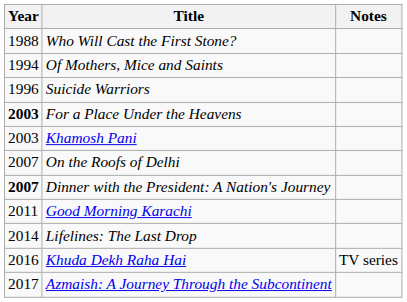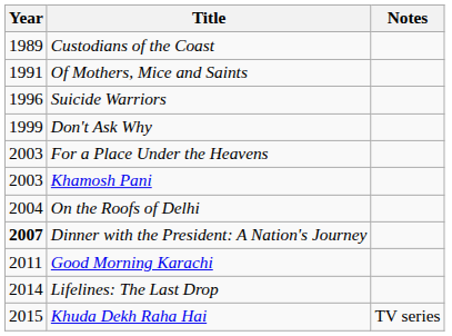 <table class="wikitable">
 <tr>
 <th>Year</th>
 <th>Title</th>
 <th>Notes</th>
 </tr>
 <tr>
-<td>1988</td>
-<td><em>Who Will Cast the First Stone?</em></td>
+<td>1989</td>
+<td><em>Custodians of the Coast</em></td>
 <td></td>
 </tr>
 <tr>
-<td>1994</td>
+<td>1991</td>
 <td><em>Of Mothers, Mice and Saints</em></td>
 <td></td>
 </tr>
 <tr>
 <td>1996</td>
 <td><em>Suicide Warriors</em></td>
 <td></td>
 </tr>
 <tr>
-<td><strong>2003</strong></td>
+<td>1999</td>
+<td><em>Don't Ask Why</em></td>
+<td></td>
+</tr>
+<tr>
+<td>2003</td>
 <td><em>For a Place Under the Heavens</em></td>
 <td></td>
 </tr>
 <tr>
 <td>2003</td>
 <td><em><a href='#'>Khamosh Pani</a></em></td>
 <td></td>
 </tr>
 <tr>
-<td>2007</td>
+<td>2004</td>
 <td><em>On the Roofs of Delhi</em></td>
 <td></td>
 </tr>
 <tr>
 <td><strong>2007</strong></td>
 <td><em>Dinner with the President: A Nation's Journey</em></td>
 <td></td>
 </tr>
 <tr>
 <td>2011</td>
 <td><em><a href='#'>Good Morning Karachi</a></em></td>
 <td></td>
 </tr>
 <tr>
 <td>2014</td>
 <td><em>Lifelines: The Last Drop</em></td>
 <td></td>
 </tr>
 <tr>
-<td>2016</td>
+<td>2015</td>
 <td><em><a href='#'>Khuda Dekh Raha Hai</a></em></td>
 <td>TV series</td>
 </tr>
-<tr>
-<td>2017</td>
-<td><em><a href='#'>Azmaish: A Journey Through the Subcontinent</a></em></td>
-<td></td>
-</tr>
 </table>
